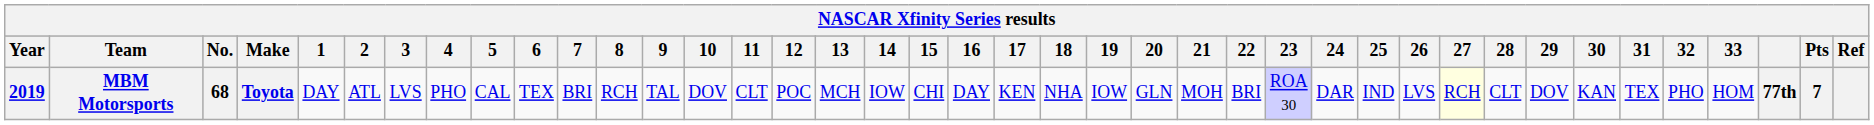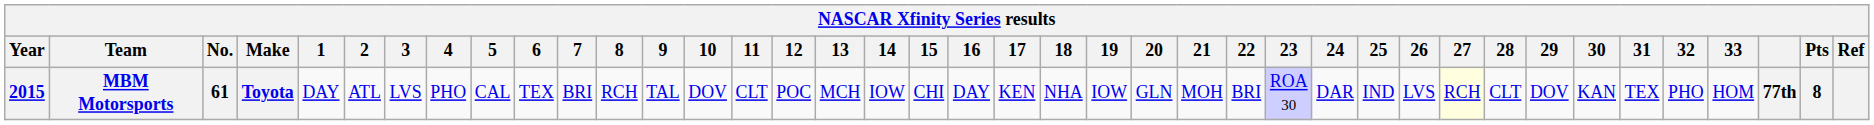 <table class="wikitable" style="text-align:center; font-size:75%">
 <tr>
 <th colspan=42><a href='#'>NASCAR Xfinity Series</a> results</th>
 </tr>
 <tr>
 <th>Year</th>
 <th>Team</th>
 <th>No.</th>
 <th>Make</th>
 <th>1</th>
 <th>2</th>
 <th>3</th>
 <th>4</th>
 <th>5</th>
 <th>6</th>
 <th>7</th>
 <th>8</th>
 <th>9</th>
 <th>10</th>
 <th>11</th>
 <th>12</th>
 <th>13</th>
 <th>14</th>
 <th>15</th>
 <th>16</th>
 <th>17</th>
 <th>18</th>
 <th>19</th>
 <th>20</th>
 <th>21</th>
 <th>22</th>
 <th>23</th>
 <th>24</th>
 <th>25</th>
 <th>26</th>
 <th>27</th>
 <th>28</th>
 <th>29</th>
 <th>30</th>
 <th>31</th>
 <th>32</th>
 <th>33</th>
 <th></th>
 <th>Pts</th>
 <th>Ref</th>
 </tr>
 <tr>
-<th><a href='#'>2019</a></th>
+<th><a href='#'>2015</a></th>
 <th><a href='#'>MBM Motorsports</a></th>
-<th>68</th>
+<th>61</th>
 <th><a href='#'>Toyota</a></th>
 <td><a href='#'>DAY</a></td>
 <td><a href='#'>ATL</a></td>
 <td><a href='#'>LVS</a></td>
 <td><a href='#'>PHO</a></td>
 <td><a href='#'>CAL</a></td>
 <td><a href='#'>TEX</a></td>
 <td><a href='#'>BRI</a></td>
 <td><a href='#'>RCH</a></td>
 <td><a href='#'>TAL</a></td>
 <td><a href='#'>DOV</a></td>
 <td><a href='#'>CLT</a></td>
 <td><a href='#'>POC</a></td>
 <td><a href='#'>MCH</a></td>
 <td><a href='#'>IOW</a></td>
 <td><a href='#'>CHI</a></td>
 <td><a href='#'>DAY</a></td>
 <td><a href='#'>KEN</a></td>
 <td><a href='#'>NHA</a></td>
 <td><a href='#'>IOW</a></td>
 <td><a href='#'>GLN</a></td>
 <td><a href='#'>MOH</a></td>
 <td><a href='#'>BRI</a></td>
 <td style="background:#CFCFFF;"><a href='#'>ROA</a><br><small>30</small></td>
 <td><a href='#'>DAR</a></td>
 <td><a href='#'>IND</a></td>
 <td><a href='#'>LVS</a></td>
 <td style="background: lightyellow;"><a href='#'>RCH</a></td>
 <td><a href='#'>CLT</a></td>
 <td><a href='#'>DOV</a></td>
 <td><a href='#'>KAN</a></td>
 <td><a href='#'>TEX</a></td>
 <td><a href='#'>PHO</a></td>
 <td><a href='#'>HOM</a></td>
 <th>77th</th>
-<th>7</th>
+<th>8</th>
 <th></th>
 </tr>
 </table>
